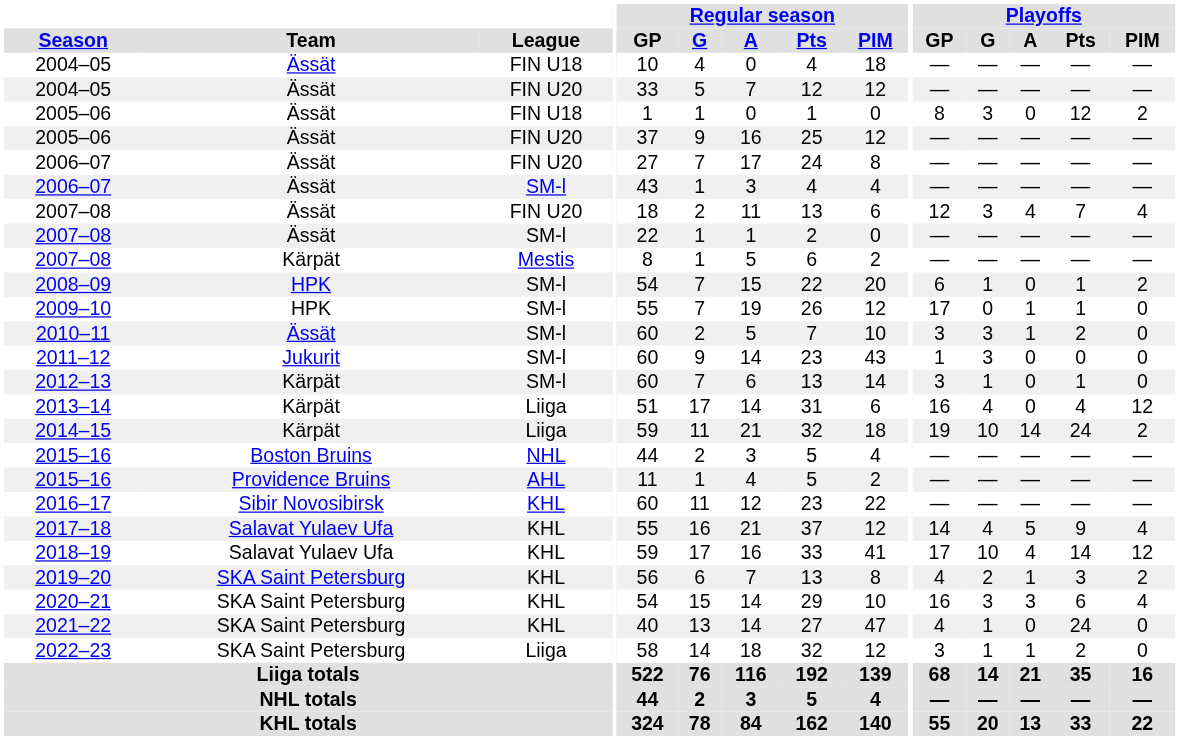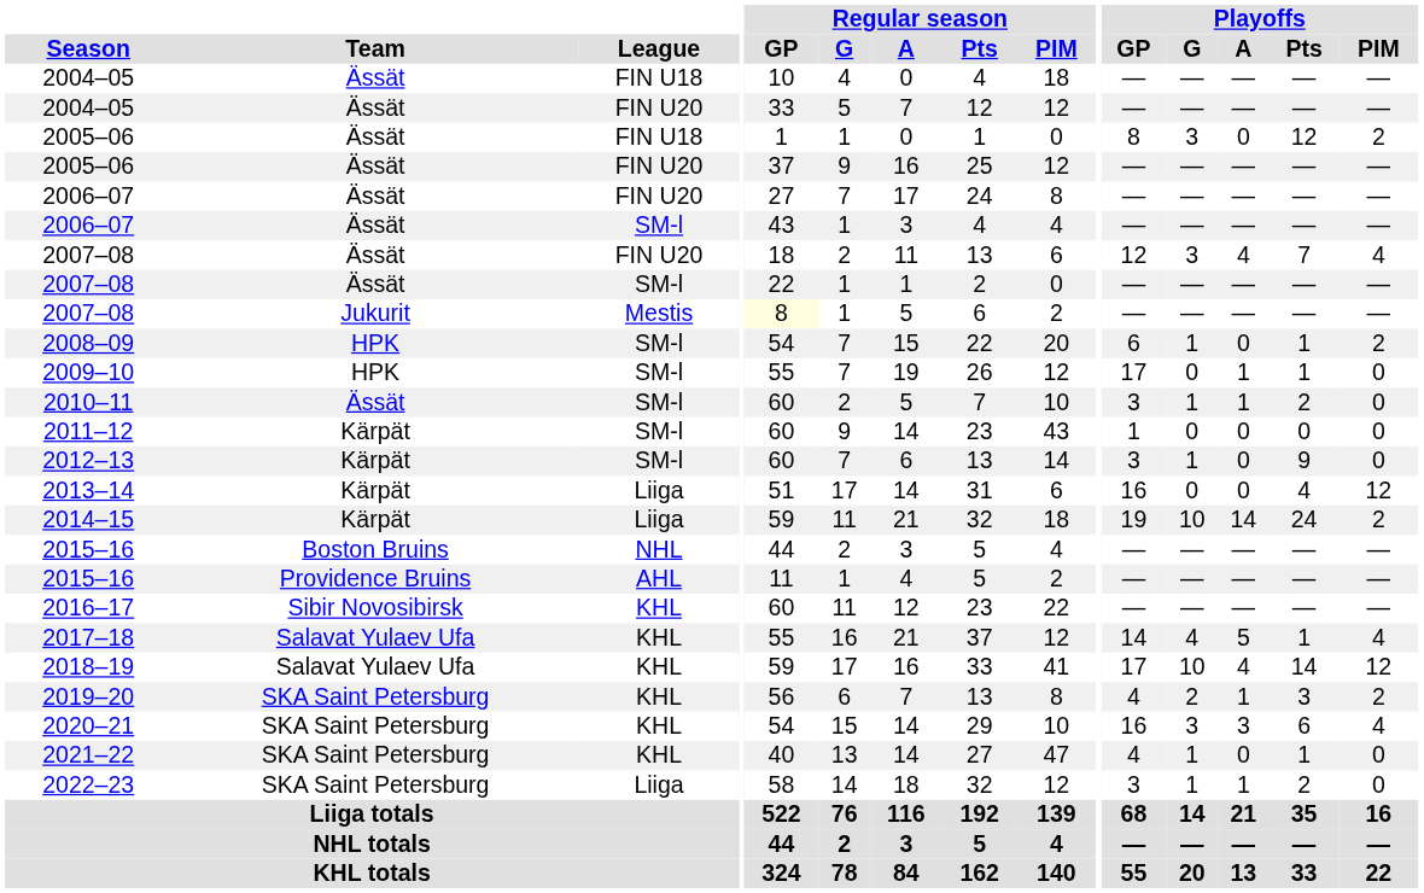 <table border="0" cellpadding="1" cellspacing="0" style="text-align:center; width:60em">
 <tr bgcolor="#e0e0e0">
 <th colspan="3" bgcolor="#ffffff"></th>
 <th rowspan="99" bgcolor="#ffffff"></th>
 <th colspan="5"><a href='#'>Regular season</a></th>
 <th rowspan="99" bgcolor="#ffffff"></th>
 <th colspan="5"><a href='#'>Playoffs</a></th>
 </tr>
 <tr bgcolor="#e0e0e0">
 <th><a href='#'>Season</a></th>
 <th>Team</th>
 <th>League</th>
 <th>GP</th>
 <th><a href='#'>G</a></th>
 <th><a href='#'>A</a></th>
 <th><a href='#'>Pts</a></th>
 <th><a href='#'>PIM</a></th>
 <th>GP</th>
 <th>G</th>
 <th>A</th>
 <th>Pts</th>
 <th>PIM</th>
 </tr>
 <tr>
 <td>2004–05</td>
 <td><a href='#'>Ässät</a></td>
 <td>FIN U18</td>
 <td>10</td>
 <td>4</td>
 <td>0</td>
 <td>4</td>
 <td>18</td>
 <td>—</td>
 <td>—</td>
 <td>—</td>
 <td>—</td>
 <td>—</td>
 </tr>
 <tr bgcolor="#f0f0f0">
 <td>2004–05</td>
 <td>Ässät</td>
 <td>FIN U20</td>
 <td>33</td>
 <td>5</td>
 <td>7</td>
 <td>12</td>
 <td>12</td>
 <td>—</td>
 <td>—</td>
 <td>—</td>
 <td>—</td>
 <td>—</td>
 </tr>
 <tr>
 <td>2005–06</td>
 <td>Ässät</td>
 <td>FIN U18</td>
 <td>1</td>
 <td>1</td>
 <td>0</td>
 <td>1</td>
 <td>0</td>
 <td>8</td>
 <td>3</td>
 <td>0</td>
 <td>12</td>
 <td>2</td>
 </tr>
 <tr bgcolor="#f0f0f0">
 <td>2005–06</td>
 <td>Ässät</td>
 <td>FIN U20</td>
 <td>37</td>
 <td>9</td>
 <td>16</td>
 <td>25</td>
 <td>12</td>
 <td>—</td>
 <td>—</td>
 <td>—</td>
 <td>—</td>
 <td>—</td>
 </tr>
 <tr>
 <td>2006–07</td>
 <td>Ässät</td>
 <td>FIN U20</td>
 <td>27</td>
 <td>7</td>
 <td>17</td>
 <td>24</td>
 <td>8</td>
 <td>—</td>
 <td>—</td>
 <td>—</td>
 <td>—</td>
 <td>—</td>
 </tr>
 <tr bgcolor="#f0f0f0">
 <td><a href='#'>2006–07</a></td>
 <td>Ässät</td>
 <td><a href='#'>SM-l</a></td>
 <td>43</td>
 <td>1</td>
 <td>3</td>
 <td>4</td>
 <td>4</td>
 <td>—</td>
 <td>—</td>
 <td>—</td>
 <td>—</td>
 <td>—</td>
 </tr>
 <tr>
 <td>2007–08</td>
 <td>Ässät</td>
 <td>FIN U20</td>
 <td>18</td>
 <td>2</td>
 <td>11</td>
 <td>13</td>
 <td>6</td>
 <td>12</td>
 <td>3</td>
 <td>4</td>
 <td>7</td>
 <td>4</td>
 </tr>
 <tr bgcolor="#f0f0f0">
 <td><a href='#'>2007–08</a></td>
 <td>Ässät</td>
 <td>SM-l</td>
 <td>22</td>
 <td>1</td>
 <td>1</td>
 <td>2</td>
 <td>0</td>
 <td>—</td>
 <td>—</td>
 <td>—</td>
 <td>—</td>
 <td>—</td>
 </tr>
 <tr>
 </tr>
 <tr>
 <td><a href='#'>2007–08</a></td>
-<td>Kärpät</td>
+<td><a href='#'>Jukurit</a></td>
 <td><a href='#'>Mestis</a></td>
-<td>8</td>
+<td style="background: lightyellow;">8</td>
 <td>1</td>
 <td>5</td>
 <td>6</td>
 <td>2</td>
 <td>—</td>
 <td>—</td>
 <td>—</td>
 <td>—</td>
 <td>—</td>
 </tr>
 <tr bgcolor="#f0f0f0">
 <td><a href='#'>2008–09</a></td>
 <td><a href='#'>HPK</a></td>
 <td>SM-l</td>
 <td>54</td>
 <td>7</td>
 <td>15</td>
 <td>22</td>
 <td>20</td>
 <td>6</td>
 <td>1</td>
 <td>0</td>
 <td>1</td>
 <td>2</td>
 </tr>
 <tr>
 <td><a href='#'>2009–10</a></td>
 <td>HPK</td>
 <td>SM-l</td>
 <td>55</td>
 <td>7</td>
 <td>19</td>
 <td>26</td>
 <td>12</td>
 <td>17</td>
 <td>0</td>
 <td>1</td>
 <td>1</td>
 <td>0</td>
 </tr>
 <tr bgcolor="#f0f0f0">
 <td><a href='#'>2010–11</a></td>
 <td><a href='#'>Ässät</a></td>
 <td>SM-l</td>
 <td>60</td>
 <td>2</td>
 <td>5</td>
 <td>7</td>
 <td>10</td>
 <td>3</td>
-<td>3</td>
+<td>1</td>
 <td>1</td>
 <td>2</td>
 <td>0</td>
 </tr>
 <tr>
 <td><a href='#'>2011–12</a></td>
-<td><a href='#'>Jukurit</a></td>
+<td>Kärpät</td>
 <td>SM-l</td>
 <td>60</td>
 <td>9</td>
 <td>14</td>
 <td>23</td>
 <td>43</td>
 <td>1</td>
-<td>3</td>
+<td>0</td>
 <td>0</td>
 <td>0</td>
 <td>0</td>
 </tr>
 <tr bgcolor="#f0f0f0">
 <td><a href='#'>2012–13</a></td>
 <td>Kärpät</td>
 <td>SM-l</td>
 <td>60</td>
 <td>7</td>
 <td>6</td>
 <td>13</td>
 <td>14</td>
 <td>3</td>
 <td>1</td>
 <td>0</td>
-<td>1</td>
+<td>9</td>
 <td>0</td>
 </tr>
 <tr>
 <td><a href='#'>2013–14</a></td>
 <td>Kärpät</td>
 <td>Liiga</td>
 <td>51</td>
 <td>17</td>
 <td>14</td>
 <td>31</td>
 <td>6</td>
 <td>16</td>
-<td>4</td>
+<td>0</td>
 <td>0</td>
 <td>4</td>
 <td>12</td>
 </tr>
 <tr bgcolor="#f0f0f0">
 <td><a href='#'>2014–15</a></td>
 <td>Kärpät</td>
 <td>Liiga</td>
 <td>59</td>
 <td>11</td>
 <td>21</td>
 <td>32</td>
 <td>18</td>
 <td>19</td>
 <td>10</td>
 <td>14</td>
 <td>24</td>
 <td>2</td>
 </tr>
 <tr>
 <td><a href='#'>2015–16</a></td>
 <td><a href='#'>Boston Bruins</a></td>
 <td><a href='#'>NHL</a></td>
 <td>44</td>
 <td>2</td>
 <td>3</td>
 <td>5</td>
 <td>4</td>
 <td>—</td>
 <td>—</td>
 <td>—</td>
 <td>—</td>
 <td>—</td>
 </tr>
 <tr bgcolor="#f0f0f0">
 <td><a href='#'>2015–16</a></td>
 <td><a href='#'>Providence Bruins</a></td>
 <td><a href='#'>AHL</a></td>
 <td>11</td>
 <td>1</td>
 <td>4</td>
 <td>5</td>
 <td>2</td>
 <td>—</td>
 <td>—</td>
 <td>—</td>
 <td>—</td>
 <td>—</td>
 </tr>
 <tr>
 <td><a href='#'>2016–17</a></td>
 <td><a href='#'>Sibir Novosibirsk</a></td>
 <td><a href='#'>KHL</a></td>
 <td>60</td>
 <td>11</td>
 <td>12</td>
 <td>23</td>
 <td>22</td>
 <td>—</td>
 <td>—</td>
 <td>—</td>
 <td>—</td>
 <td>—</td>
 </tr>
 <tr bgcolor="#f0f0f0">
 <td><a href='#'>2017–18</a></td>
 <td><a href='#'>Salavat Yulaev Ufa</a></td>
 <td>KHL</td>
 <td>55</td>
 <td>16</td>
 <td>21</td>
 <td>37</td>
 <td>12</td>
 <td>14</td>
 <td>4</td>
 <td>5</td>
-<td>9</td>
+<td>1</td>
 <td>4</td>
 </tr>
 <tr>
 <td><a href='#'>2018–19</a></td>
 <td>Salavat Yulaev Ufa</td>
 <td>KHL</td>
 <td>59</td>
 <td>17</td>
 <td>16</td>
 <td>33</td>
 <td>41</td>
 <td>17</td>
 <td>10</td>
 <td>4</td>
 <td>14</td>
 <td>12</td>
 </tr>
 <tr bgcolor="#f0f0f0">
 <td><a href='#'>2019–20</a></td>
 <td><a href='#'>SKA Saint Petersburg</a></td>
 <td>KHL</td>
 <td>56</td>
 <td>6</td>
 <td>7</td>
 <td>13</td>
 <td>8</td>
 <td>4</td>
 <td>2</td>
 <td>1</td>
 <td>3</td>
 <td>2</td>
 </tr>
 <tr>
 <td><a href='#'>2020–21</a></td>
 <td>SKA Saint Petersburg</td>
 <td>KHL</td>
 <td>54</td>
 <td>15</td>
 <td>14</td>
 <td>29</td>
 <td>10</td>
 <td>16</td>
 <td>3</td>
 <td>3</td>
 <td>6</td>
 <td>4</td>
 </tr>
 <tr bgcolor="#f0f0f0">
 <td><a href='#'>2021–22</a></td>
 <td>SKA Saint Petersburg</td>
 <td>KHL</td>
 <td>40</td>
 <td>13</td>
 <td>14</td>
 <td>27</td>
 <td>47</td>
 <td>4</td>
 <td>1</td>
 <td>0</td>
-<td>24</td>
+<td>1</td>
 <td>0</td>
 </tr>
 <tr>
 <td><a href='#'>2022–23</a></td>
 <td>SKA Saint Petersburg</td>
 <td>Liiga</td>
 <td>58</td>
 <td>14</td>
 <td>18</td>
 <td>32</td>
 <td>12</td>
 <td>3</td>
 <td>1</td>
 <td>1</td>
 <td>2</td>
 <td>0</td>
 </tr>
 <tr bgcolor="#e0e0e0">
 <th colspan="3">Liiga totals</th>
 <th>522</th>
 <th>76</th>
 <th>116</th>
 <th>192</th>
 <th>139</th>
 <th>68</th>
 <th>14</th>
 <th>21</th>
 <th>35</th>
 <th>16</th>
 </tr>
 <tr bgcolor="#e0e0e0">
 <th colspan="3">NHL totals</th>
 <th>44</th>
 <th>2</th>
 <th>3</th>
 <th>5</th>
 <th>4</th>
 <th>—</th>
 <th>—</th>
 <th>—</th>
 <th>—</th>
 <th>—</th>
 </tr>
 <tr bgcolor="#e0e0e0">
 <th colspan="3">KHL totals</th>
 <th>324</th>
 <th>78</th>
 <th>84</th>
 <th>162</th>
 <th>140</th>
 <th>55</th>
 <th>20</th>
 <th>13</th>
 <th>33</th>
 <th>22</th>
 </tr>
 </table>
